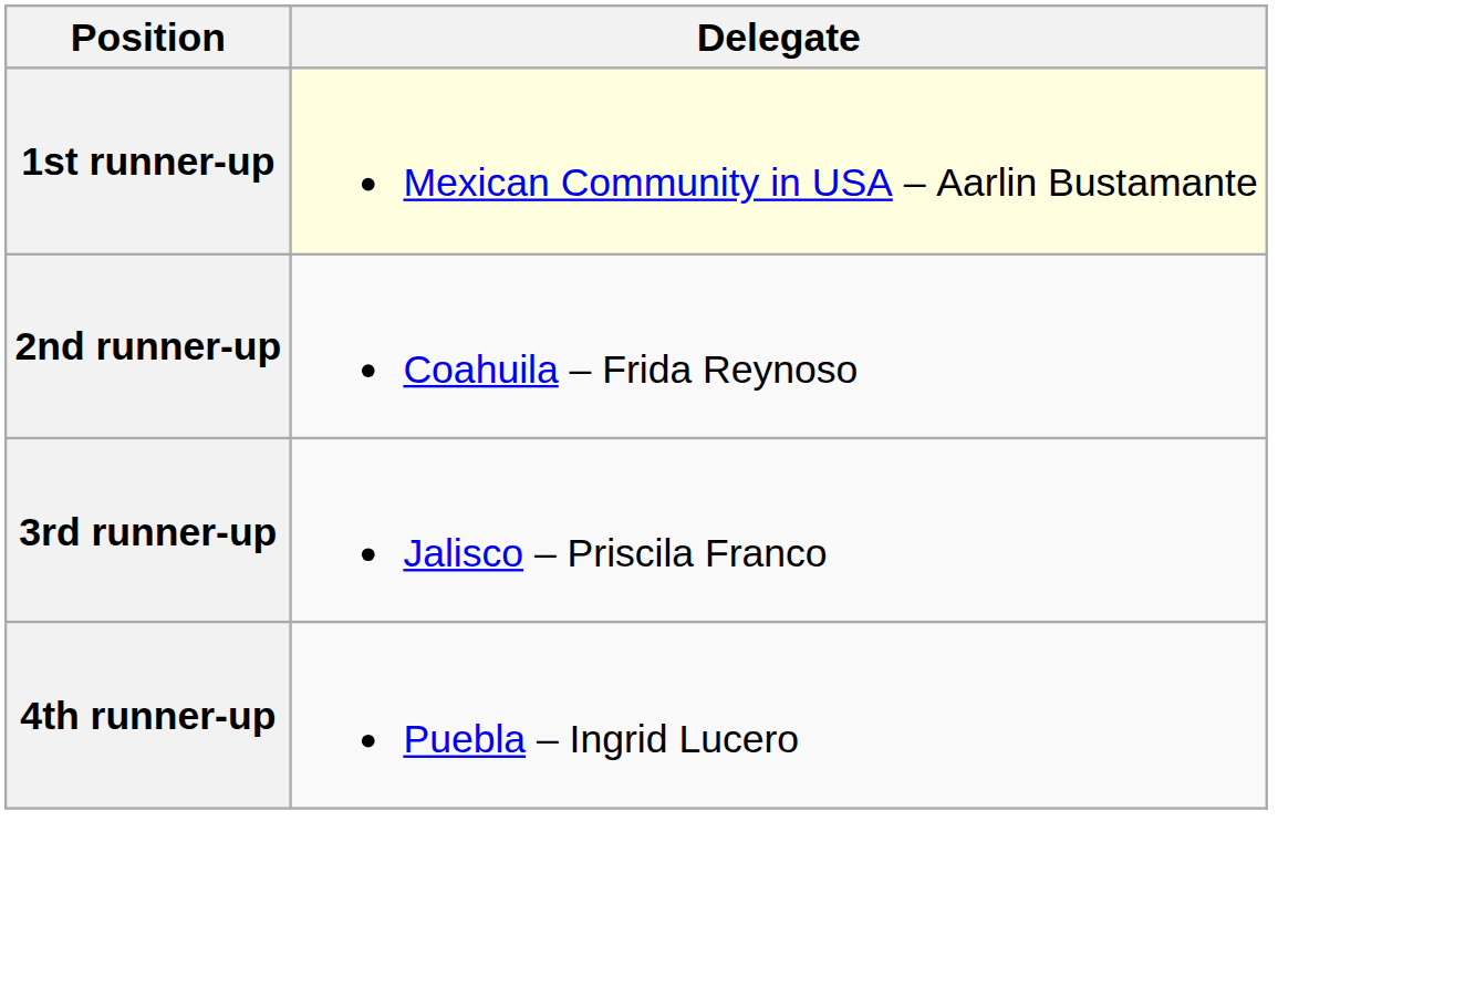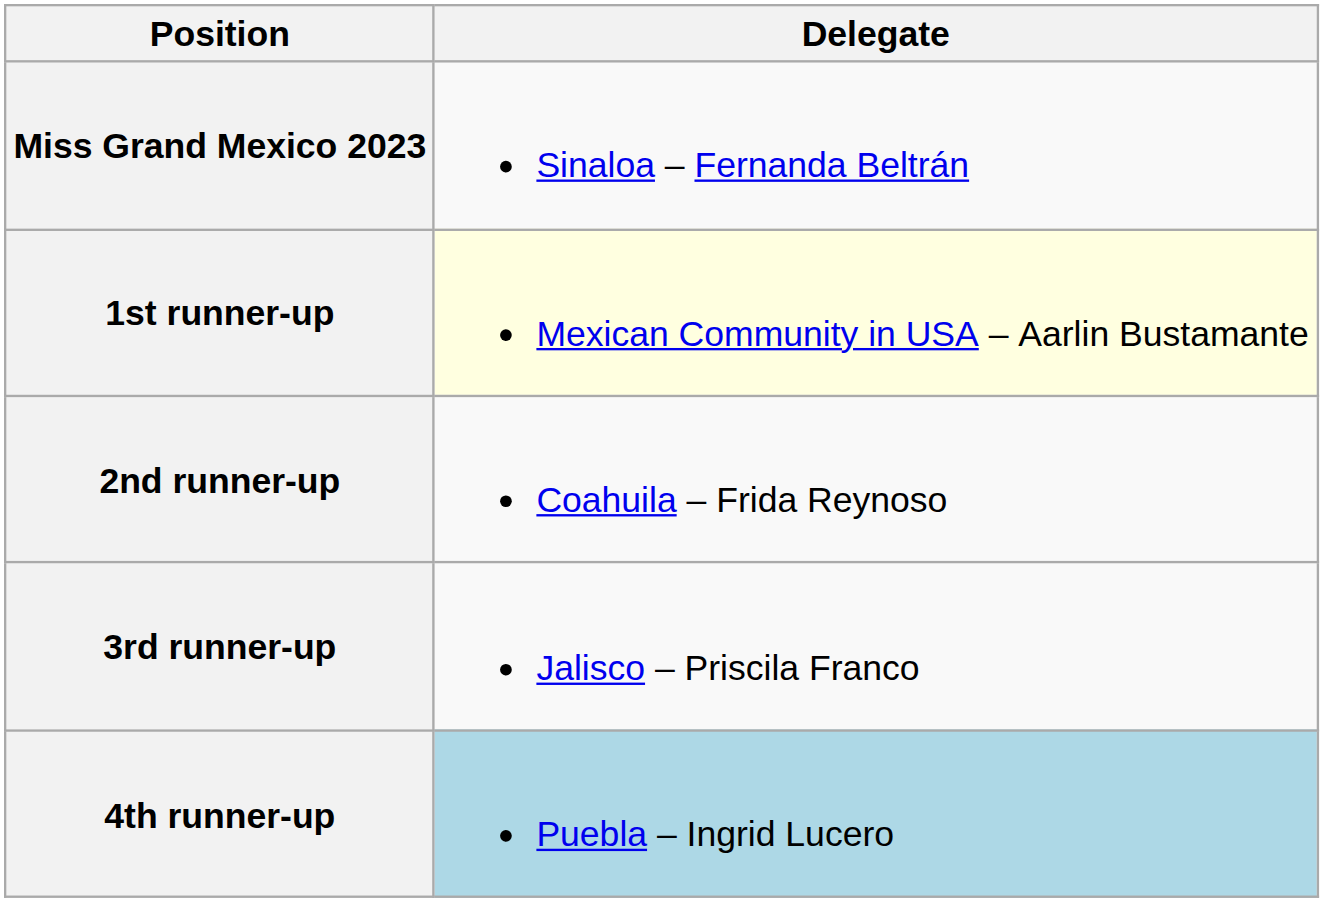 <table class="wikitable" style="font-size: 95%";>
 <tr>
 <th>Position</th>
 <th>Delegate</th>
+</tr>
+<tr>
+<th>Miss Grand Mexico 2023</th>
+<td><br><ul><li><a href='#'>Sinaloa</a> – <a href='#'>Fernanda Beltrán</a></li></ul></td>
 </tr>
 <tr>
 <th>1st runner-up</th>
 <td style="background: lightyellow;"><br><ul><li><a href='#'>Mexican Community in USA</a> – Aarlin Bustamante</li></ul></td>
 </tr>
 <tr>
 <th>2nd runner-up</th>
 <td><br><ul><li><a href='#'>Coahuila</a> – Frida Reynoso</li></ul></td>
 </tr>
 <tr>
 <th>3rd runner-up</th>
 <td><br><ul><li><a href='#'>Jalisco</a> – Priscila Franco</li></ul></td>
 </tr>
 <tr>
 <th>4th runner-up</th>
-<td><br><ul><li><a href='#'>Puebla</a> – Ingrid Lucero</li></ul></td>
+<td style="background: lightblue;"><br><ul><li><a href='#'>Puebla</a> – Ingrid Lucero</li></ul></td>
 </tr>
 </table>
